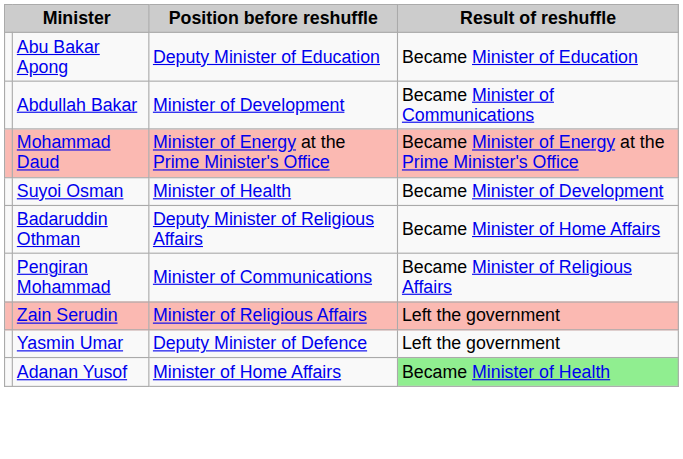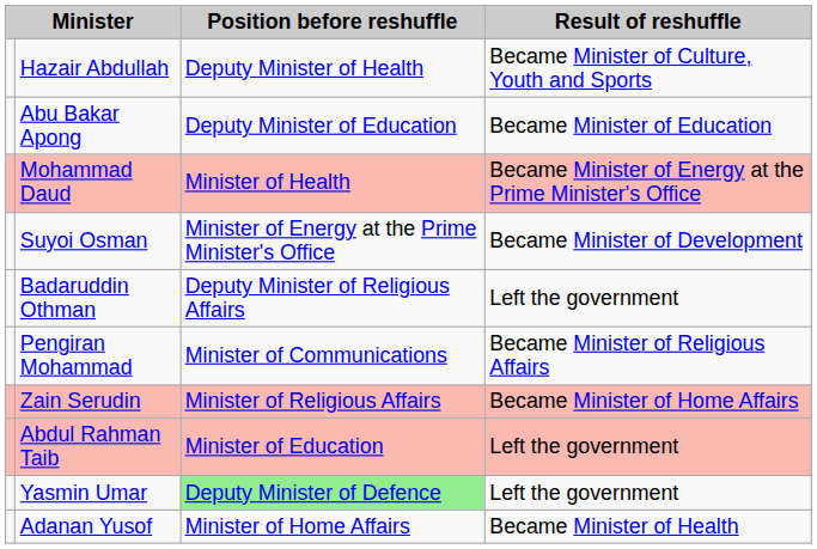 <table class="wikitable">
 <tr>
 <th scope="col" style="background:#ccc;" colspan=2>Minister</th>
 <th scope="col" style="background:#ccc;">Position before reshuffle</th>
 <th scope="col" style="background:#ccc;">Result of reshuffle</th>
 </tr>
 <tr>
 <td></td>
+<td><a href='#'>Hazair Abdullah</a></td>
+<td><a href='#'>Deputy Minister of Health</a></td>
+<td>Became <a href='#'>Minister of Culture, Youth and Sports</a></td>
+</tr>
+<tr>
+<td></td>
 <td><a href='#'>Abu Bakar Apong</a></td>
 <td><a href='#'>Deputy Minister of Education</a></td>
 <td>Became <a href='#'>Minister of Education</a></td>
 </tr>
-<tr>
-<td></td>
-<td><a href='#'>Abdullah Bakar</a></td>
-<td><a href='#'>Minister of Development</a></td>
-<td>Became <a href='#'>Minister of Communications</a></td>
-</tr>
 <tr style="background:#FBB9B2;" colspan="4" |>
 <td></td>
 <td><a href='#'>Mohammad Daud</a></td>
-<td><a href='#'>Minister of Energy</a> at the <a href='#'>Prime Minister's Office</a></td>
+<td><a href='#'>Minister of Health</a></td>
 <td>Became <a href='#'>Minister of Energy</a> at the <a href='#'>Prime Minister's Office</a></td>
 </tr>
 <tr>
 <td></td>
 <td><a href='#'>Suyoi Osman</a></td>
-<td><a href='#'>Minister of Health</a></td>
+<td><a href='#'>Minister of Energy</a> at the <a href='#'>Prime Minister's Office</a></td>
 <td>Became <a href='#'>Minister of Development</a></td>
 </tr>
 <tr>
 <td></td>
 <td><a href='#'>Badaruddin Othman</a></td>
 <td><a href='#'>Deputy Minister of Religious Affairs</a></td>
-<td>Became <a href='#'>Minister of Home Affairs</a></td>
+<td>Left the government</td>
 </tr>
 <tr>
 <td></td>
 <td><a href='#'>Pengiran Mohammad</a></td>
 <td><a href='#'>Minister of Communications</a></td>
 <td>Became <a href='#'>Minister of Religious Affairs</a></td>
 </tr>
 <tr style="background:#FBB9B2;" colspan="4" |>
 <td></td>
 <td><a href='#'>Zain Serudin</a></td>
 <td><a href='#'>Minister of Religious Affairs</a></td>
+<td>Became <a href='#'>Minister of Home Affairs</a></td>
+</tr>
+<tr style="background:#FBB9B2;" colspan="4" |>
+<td></td>
+<td><a href='#'>Abdul Rahman Taib</a></td>
+<td><a href='#'>Minister of Education</a></td>
 <td>Left the government</td>
 </tr>
 <tr>
 <td></td>
 <td><a href='#'>Yasmin Umar</a></td>
-<td><a href='#'>Deputy Minister of Defence</a></td>
+<td style="background: lightgreen;"><a href='#'>Deputy Minister of Defence</a></td>
 <td>Left the government</td>
 </tr>
 <tr>
 <td></td>
 <td><a href='#'>Adanan Yusof</a></td>
 <td><a href='#'>Minister of Home Affairs</a></td>
-<td style="background: lightgreen;">Became <a href='#'>Minister of Health</a></td>
+<td>Became <a href='#'>Minister of Health</a></td>
 </tr>
 </table>
